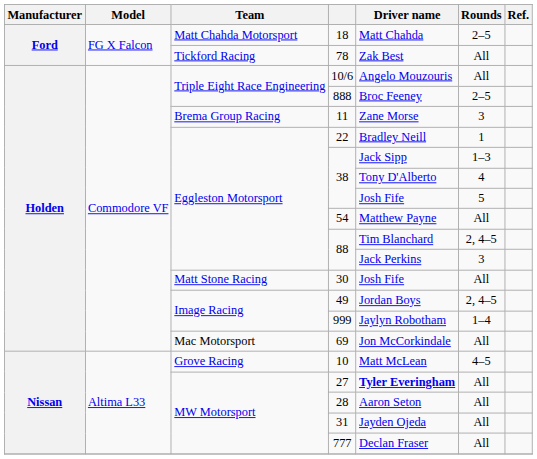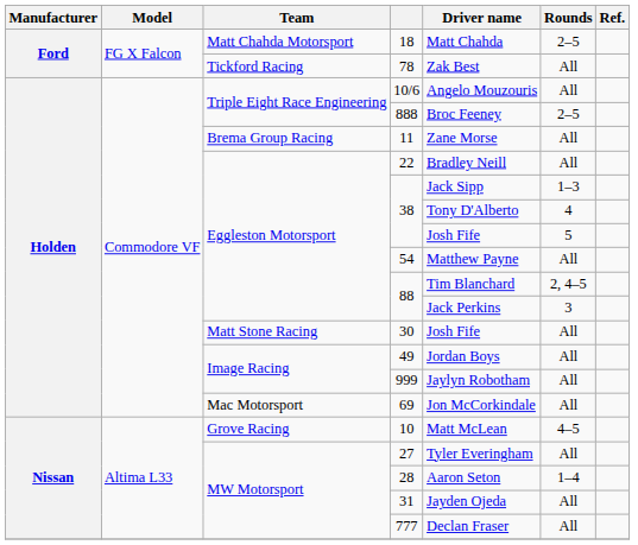 <table class="wikitable" style="font-size: 85%">
 <tr>
 <th>Manufacturer</th>
 <th>Model</th>
 <th>Team</th>
 <th></th>
 <th>Driver name</th>
 <th>Rounds</th>
 <th>Ref.</th>
 </tr>
 <tr>
 <th rowspan="2"><a href='#'>Ford</a></th>
 <td rowspan="2"><a href='#'>FG X Falcon</a></td>
 <td><a href='#'>Matt Chahda Motorsport</a></td>
 <td align="center">18</td>
 <td> <a href='#'>Matt Chahda</a></td>
 <td align="center">2–5</td>
 <td align="center"></td>
 </tr>
 <tr>
 <td><a href='#'>Tickford Racing</a></td>
 <td align="center">78</td>
 <td> <a href='#'>Zak Best</a></td>
 <td align="center">All</td>
 <td align="center"></td>
 </tr>
 <tr>
 <th rowspan="14"><a href='#'>Holden</a></th>
 <td rowspan="14"><a href='#'>Commodore VF</a></td>
 <td rowspan="2"><a href='#'>Triple Eight Race Engineering</a></td>
 <td align="center">10/6</td>
 <td> <a href='#'>Angelo Mouzouris</a></td>
 <td align="center">All</td>
 <td align="center"></td>
 </tr>
 <tr>
 <td align="center">888</td>
 <td> <a href='#'>Broc Feeney</a></td>
 <td align="center">2–5</td>
 <td align="center"></td>
 </tr>
 <tr>
 <td><a href='#'>Brema Group Racing</a></td>
 <td align="center">11</td>
 <td> <a href='#'>Zane Morse</a></td>
-<td align="center">3</td>
+<td align="center">All</td>
 <td align="center"></td>
 </tr>
 <tr>
 <td rowspan="7"><a href='#'>Eggleston Motorsport</a></td>
 <td align="center">22</td>
 <td> <a href='#'>Bradley Neill</a></td>
-<td align="center">1</td>
+<td align="center">All</td>
 <td align="center"></td>
 </tr>
 <tr>
 <td rowspan=3 align="center">38</td>
 <td> <a href='#'>Jack Sipp</a></td>
 <td align="center">1–3</td>
 <td align="center"></td>
 </tr>
 <tr>
 <td> <a href='#'>Tony D'Alberto</a></td>
 <td align=center>4</td>
 <td align=center></td>
 </tr>
 <tr>
 <td> <a href='#'>Josh Fife</a></td>
 <td align=center>5</td>
 <td align=center></td>
 </tr>
 <tr>
 <td align="center">54</td>
 <td> <a href='#'>Matthew Payne</a></td>
 <td align="center">All</td>
 <td align="center"></td>
 </tr>
 <tr>
 <td rowspan=2 align="center">88</td>
 <td> <a href='#'>Tim Blanchard</a></td>
 <td align="center">2, 4–5</td>
 <td align="center"></td>
 </tr>
 <tr>
 <td> <a href='#'>Jack Perkins</a></td>
 <td align="center">3</td>
 <td align="center"></td>
 </tr>
 <tr>
 <td><a href='#'>Matt Stone Racing</a></td>
 <td align="center">30</td>
 <td> <a href='#'>Josh Fife</a></td>
 <td align="center">All</td>
 <td align="center"></td>
 </tr>
 <tr>
 <td rowspan="2"><a href='#'>Image Racing</a></td>
 <td align="center">49</td>
 <td> <a href='#'>Jordan Boys</a></td>
-<td align="center">2, 4–5</td>
+<td align="center">All</td>
 <td align="center"></td>
 </tr>
 <tr>
 <td align="center">999</td>
 <td> <a href='#'>Jaylyn Robotham</a></td>
-<td align="center">1–4</td>
+<td align="center">All</td>
 <td align="center"></td>
 </tr>
 <tr>
 <td>Mac Motorsport</td>
 <td align="center">69</td>
 <td> <a href='#'>Jon McCorkindale</a></td>
 <td align="center">All</td>
 <td align="center"></td>
 </tr>
 <tr>
 <th rowspan="5"><a href='#'>Nissan</a></th>
 <td rowspan="5"><a href='#'>Altima L33</a></td>
 <td><a href='#'>Grove Racing</a></td>
 <td align=center>10</td>
 <td> <a href='#'>Matt McLean</a></td>
 <td align=center>4–5</td>
 <td align=center></td>
 </tr>
 <tr>
 <td rowspan="4"><a href='#'>MW Motorsport</a></td>
 <td align="center">27</td>
-<td><strong> <a href='#'>Tyler Everingham</a></strong></td>
+<td> <a href='#'>Tyler Everingham</a></td>
 <td align="center">All</td>
 <td align="center"></td>
 </tr>
 <tr>
 <td align="center">28</td>
 <td> <a href='#'>Aaron Seton</a></td>
-<td align="center">All</td>
+<td align="center">1–4</td>
 <td align="center"></td>
 </tr>
 <tr>
 <td align="center">31</td>
 <td> <a href='#'>Jayden Ojeda</a></td>
 <td align="center">All</td>
 <td align="center"></td>
 </tr>
 <tr>
 <td align="center">777</td>
 <td> <a href='#'>Declan Fraser</a></td>
 <td align="center">All</td>
 <td align="center"></td>
 </tr>
 <tr>
 </tr>
 </table>
